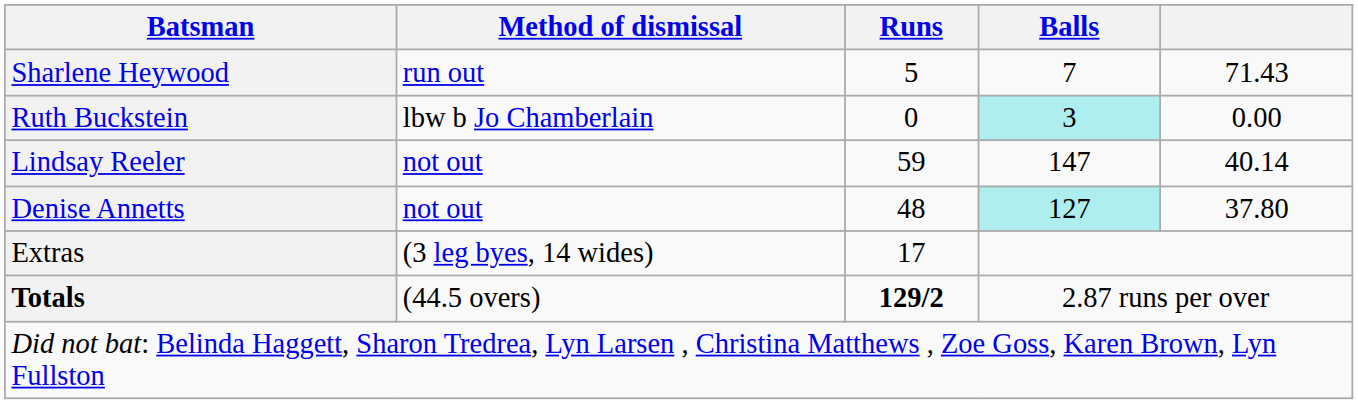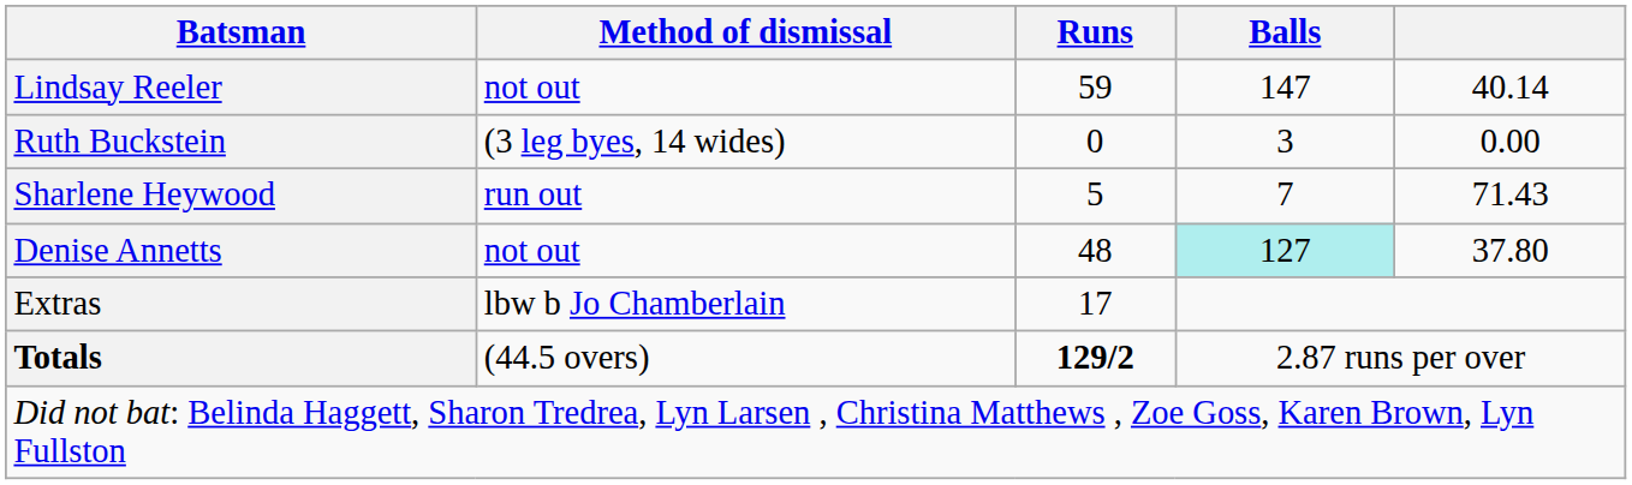 <table cellpadding="1" style="border:gray solid 1px; text-align:center; width:60%;" class="wikitable">
 <tr>
 <th scope="col"><a href='#'>Batsman</a></th>
 <th scope="col"><a href='#'>Method of dismissal</a></th>
 <th scope="col"><a href='#'>Runs</a></th>
 <th scope="col"><a href='#'>Balls</a></th>
 <th scope="col"></th>
 </tr>
 <tr>
+<th scope="row" style="font-weight: normal; text-align: left;"><a href='#'>Lindsay Reeler</a></th>
+<td style=" text-align: left;"><a href='#'>not out</a></td>
+<td>59</td>
+<td>147</td>
+<td>40.14</td>
+</tr>
+<tr>
+<th scope="row" style="font-weight: normal; text-align: left;"><a href='#'>Ruth Buckstein</a></th>
+<td style=" text-align: left;">(3 <a href='#'>leg byes</a>, 14 wides)</td>
+<td>0</td>
+<td>3</td>
+<td>0.00</td>
+</tr>
+<tr>
 <th scope="row" style="font-weight: normal; text-align: left;"><a href='#'>Sharlene Heywood</a></th>
 <td style=" text-align: left;"><a href='#'>run out</a></td>
 <td>5</td>
 <td>7</td>
 <td>71.43</td>
-</tr>
-<tr>
-<th scope="row" style="font-weight: normal; text-align: left;"><a href='#'>Ruth Buckstein</a></th>
-<td style=" text-align: left;">lbw b <a href='#'>Jo Chamberlain</a></td>
-<td>0</td>
-<td style="background: paleturquoise;">3</td>
-<td>0.00</td>
-</tr>
-<tr>
-<th scope="row" style="font-weight: normal; text-align: left;"><a href='#'>Lindsay Reeler</a></th>
-<td style=" text-align: left;"><a href='#'>not out</a></td>
-<td>59</td>
-<td>147</td>
-<td>40.14</td>
 </tr>
 <tr>
 <th scope="row" style="font-weight: normal; text-align: left;"><a href='#'>Denise Annetts</a></th>
 <td style=" text-align: left;"><a href='#'>not out</a></td>
 <td>48</td>
 <td style="background: paleturquoise;">127</td>
 <td>37.80</td>
 </tr>
 <tr>
 <th scope="row" style="font-weight: normal; text-align: left;">Extras</th>
-<td style=" text-align: left;">(3 <a href='#'>leg byes</a>, 14 wides)</td>
+<td style=" text-align: left;">lbw b <a href='#'>Jo Chamberlain</a></td>
 <td>17</td>
 <td colspan="2"></td>
 </tr>
 <tr>
 <th scope="row" style="font-weight: normal; text-align: left;"><strong>Totals</strong></th>
 <td style=" text-align: left;">(44.5 overs)</td>
 <td><strong>129/2</strong></td>
 <td colspan="2">2.87 runs per over</td>
 </tr>
 <tr style="text-align:left;">
 <td colspan="5"><em>Did not bat</em>: <a href='#'>Belinda Haggett</a>, <a href='#'>Sharon Tredrea</a>, <a href='#'>Lyn Larsen</a> , <a href='#'>Christina Matthews</a> , <a href='#'>Zoe Goss</a>, <a href='#'>Karen Brown</a>, <a href='#'>Lyn Fullston</a></td>
 </tr>
 </table>
